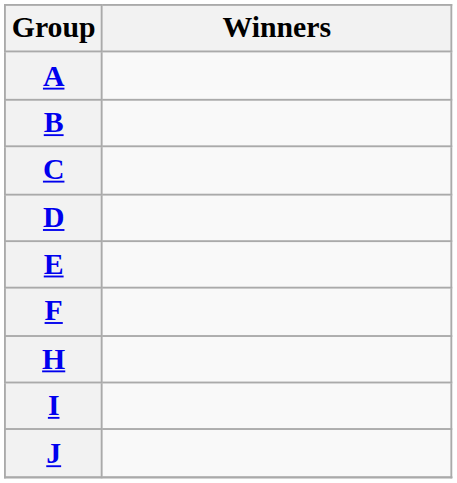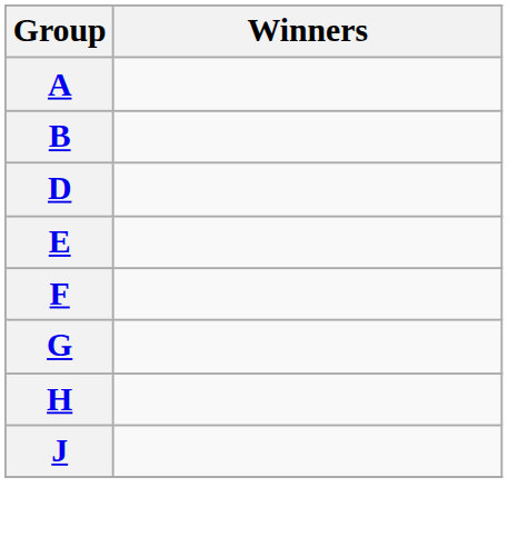 <table class="wikitable">
 <tr>
 <th>Group<br></th>
 <th width=180>Winners</th>
 </tr>
 <tr>
 <th><a href='#'>A</a></th>
 <td></td>
 </tr>
 <tr>
 <th><a href='#'>B</a></th>
-<td></td>
-</tr>
-<tr>
-<th><a href='#'>C</a></th>
 <td></td>
 </tr>
 <tr>
 <th><a href='#'>D</a></th>
 <td></td>
 </tr>
 <tr>
 <th><a href='#'>E</a></th>
 <td></td>
 </tr>
 <tr>
 <th><a href='#'>F</a></th>
 <td></td>
 </tr>
 <tr>
-<th><a href='#'>H</a></th>
+<th><a href='#'>G</a></th>
 <td></td>
 </tr>
 <tr>
-<th><a href='#'>I</a></th>
+<th><a href='#'>H</a></th>
 <td></td>
 </tr>
 <tr>
 <th><a href='#'>J</a></th>
 <td></td>
 </tr>
 <tr>
 </tr>
 </table>
